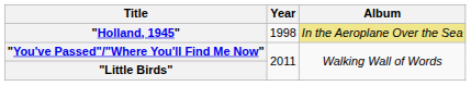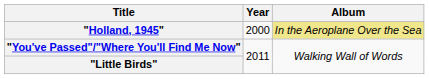 <table class="wikitable plainrowheaders" style="text-align:center;">
 <tr>
 <th scope="col">Title</th>
 <th scope="col">Year</th>
 <th scope="col">Album</th>
 </tr>
 <tr>
 <th scope="row">"<a href='#'>Holland, 1945</a>"</th>
-<td>1998</td>
+<td>2000</td>
 <td style="background: khaki;"><em>In the Aeroplane Over the Sea</em></td>
 </tr>
 <tr>
 <th scope="row">"<a href='#'>You've Passed"/"Where You'll Find Me Now</a>"</th>
 <td rowspan="2">2011</td>
 <td rowspan="2"><em>Walking Wall of Words</em></td>
 </tr>
 <tr>
 <th scope="row">"Little Birds"</th>
 </tr>
 </table>
